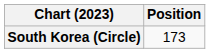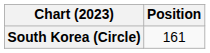 <table class="wikitable plainrowheaders" style="text-align:center">
 <tr>
 <th scope="col">Chart (2023)</th>
 <th scope="col">Position</th>
 </tr>
 <tr>
 <th scope="row">South Korea (Circle)</th>
-<td>173</td>
+<td>161</td>
 </tr>
 </table>
